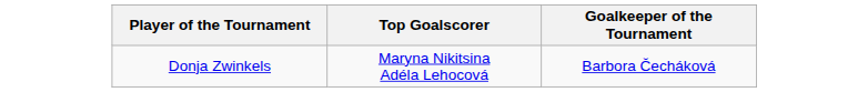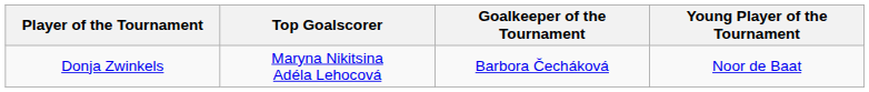 <table class=wikitable style="margin:auto; text-align:center">
 <tr>
 <th style="width: 220px;">Player of the Tournament</th>
 <th style="width: 220px;">Top Goalscorer</th>
 <th style="width: 220px;">Goalkeeper of the Tournament</th>
+<th style="width: 220px;">Young Player of the Tournament</th>
 </tr>
 <tr>
 <td> <a href='#'>Donja Zwinkels</a></td>
 <td> <a href='#'>Maryna Nikitsina</a><br> <a href='#'>Adéla Lehocová</a></td>
 <td> <a href='#'>Barbora Čecháková</a></td>
+<td> <a href='#'>Noor de Baat</a></td>
 </tr>
 </table>
